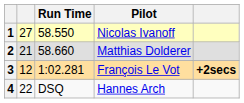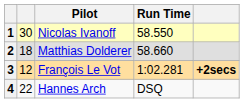 <table class="wikitable" style="font-size: 95%;">
 <tr>
 <th></th>
 <th></th>
+<th>Pilot</th>
 <th>Run Time</th>
-<th>Pilot</th>
 <th></th>
 </tr>
 <tr>
 <th>1</th>
-<td style="background:#ffffbf;">27</td>
+<td style="background:#ffffbf;">30</td>
+<td style="background:#ffffbf;"> <a href='#'>Nicolas Ivanoff</a></td>
 <td style="background:#ffffbf;">58.550</td>
-<td style="background:#ffffbf;"> <a href='#'>Nicolas Ivanoff</a></td>
 <td style="background:#ffffbf;"></td>
 </tr>
 <tr>
 <th>2</th>
-<td style="background:#dfdfdf;">21</td>
+<td style="background:#dfdfdf;">18</td>
+<td style="background:#dfdfdf;"> <a href='#'>Matthias Dolderer</a></td>
 <td style="background:#dfdfdf;">58.660</td>
-<td style="background:#dfdfdf;"> <a href='#'>Matthias Dolderer</a></td>
 <td style="background:#dfdfdf;"></td>
 </tr>
 <tr>
 <th>3</th>
 <td style="background:#ffdf9f;">12</td>
+<td style="background:#ffdf9f;"> <a href='#'>François Le Vot</a></td>
 <td style="background:#ffdf9f;">1:02.281</td>
-<td style="background:#ffdf9f;"> <a href='#'>François Le Vot</a></td>
 <td style="background:#ffdf9f;"><strong>+2secs</strong></td>
 </tr>
 <tr>
 <th>4</th>
 <td>22</td>
+<td> <a href='#'>Hannes Arch</a></td>
 <td>DSQ</td>
-<td> <a href='#'>Hannes Arch</a></td>
 <td></td>
 </tr>
 </table>
